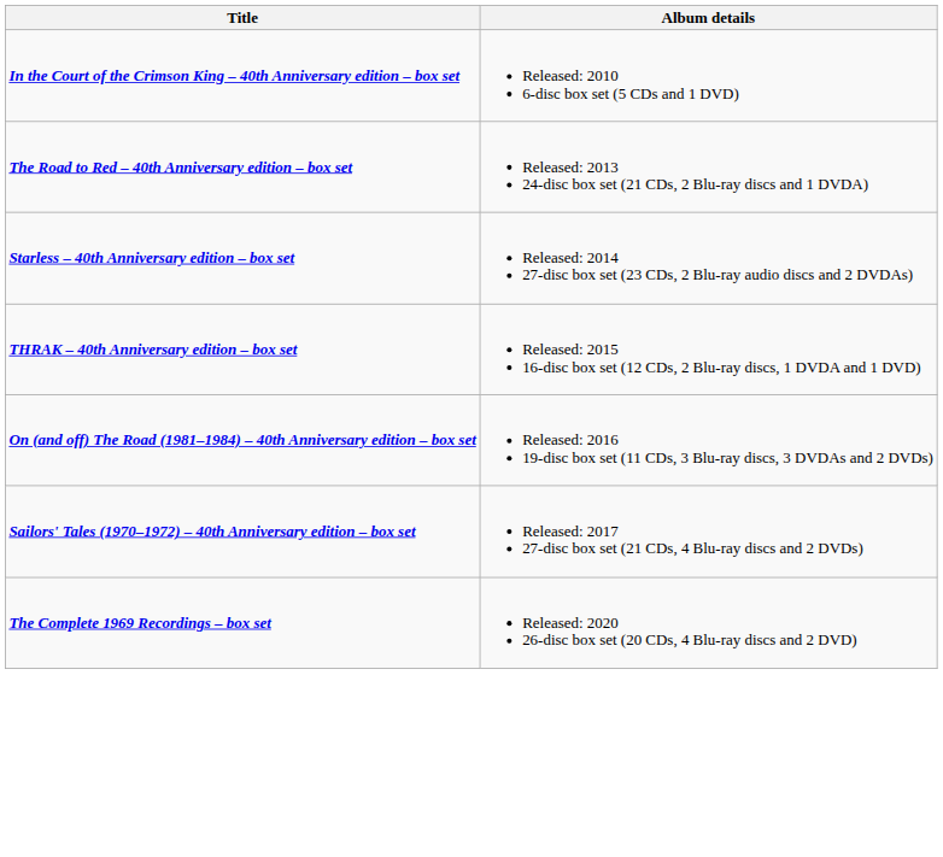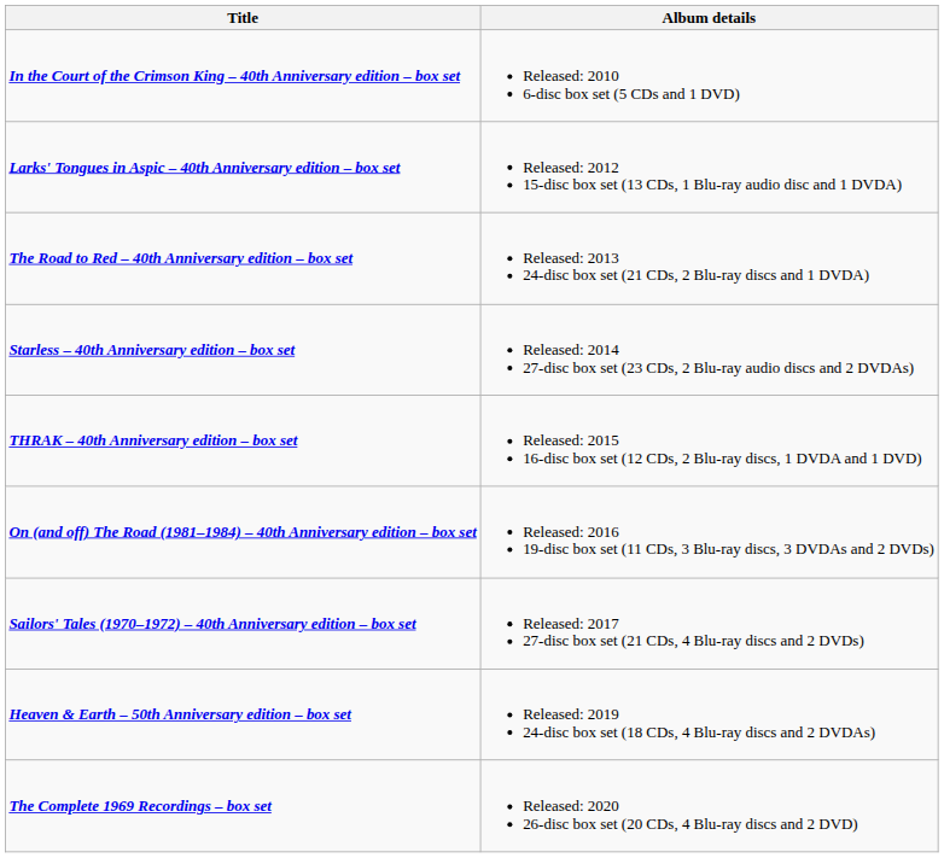 <table class="wikitable">
 <tr>
 <th>Title</th>
 <th>Album details</th>
 </tr>
 <tr>
 <td><strong><em><a href='#'>In the Court of the Crimson King – 40th Anniversary edition – box set</a></em></strong></td>
 <td><br><ul><li>Released: 2010</li><li>6-disc box set (5 CDs and 1 DVD)</li></ul></td>
+</tr>
+<tr>
+<td><strong><em><a href='#'>Larks' Tongues in Aspic – 40th Anniversary edition – box set</a></em></strong></td>
+<td><br><ul><li>Released: 2012</li><li>15-disc box set (13 CDs, 1 Blu-ray audio disc and 1 DVDA)</li></ul></td>
 </tr>
 <tr>
 <td><strong><em><a href='#'>The Road to Red – 40th Anniversary edition – box set</a></em></strong></td>
 <td><br><ul><li>Released: 2013</li><li>24-disc box set (21 CDs, 2 Blu-ray discs and 1 DVDA)</li></ul></td>
 </tr>
 <tr>
 <td><strong><em><a href='#'>Starless – 40th Anniversary edition – box set</a></em></strong></td>
 <td><br><ul><li>Released: 2014</li><li>27-disc box set (23 CDs, 2 Blu-ray audio discs and 2 DVDAs)</li></ul></td>
 </tr>
 <tr>
 <td><strong><em><a href='#'>THRAK – 40th Anniversary edition – box set</a></em></strong></td>
 <td><br><ul><li>Released: 2015</li><li>16-disc box set (12 CDs, 2 Blu-ray discs, 1 DVDA and 1 DVD)</li></ul></td>
 </tr>
 <tr>
 <td><strong><em><a href='#'>On (and off) The Road (1981–1984) – 40th Anniversary edition – box set</a></em></strong></td>
 <td><br><ul><li>Released: 2016</li><li>19-disc box set (11 CDs, 3 Blu-ray discs, 3 DVDAs and 2 DVDs)</li></ul></td>
 </tr>
 <tr>
 <td><strong><em><a href='#'>Sailors' Tales (1970–1972) – 40th Anniversary edition – box set</a></em></strong></td>
 <td><br><ul><li>Released: 2017</li><li>27-disc box set (21 CDs, 4 Blu-ray discs and 2 DVDs)</li></ul></td>
 </tr>
 <tr>
+<td><strong><em><a href='#'>Heaven & Earth – 50th Anniversary edition – box set</a></em></strong></td>
+<td><br><ul><li>Released: 2019</li><li>24-disc box set (18 CDs, 4 Blu-ray discs and 2 DVDAs)</li></ul></td>
+</tr>
+<tr>
 <td><strong><em><a href='#'>The Complete 1969 Recordings – box set</a></em></strong></td>
 <td><br><ul><li>Released: 2020</li><li>26-disc box set (20 CDs, 4 Blu-ray discs and 2 DVD)</li></ul></td>
 </tr>
 </table>
